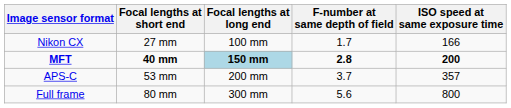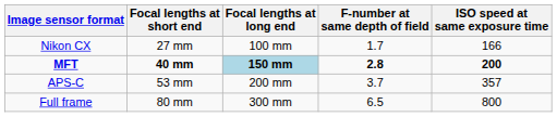 <table class="wikitable zebra">
 <tr>
 <th><a href='#'>Image sensor format</a></th>
 <th>Focal lengths at<br>short end</th>
 <th>Focal lengths at<br>long end</th>
 <th>F-number at<br>same depth of field</th>
 <th>ISO speed at<br>same exposure time</th>
 </tr>
 <tr>
 <td style="text-align:center"><a href='#'>Nikon CX</a></td>
 <td style="text-align:center">27 mm</td>
 <td style="text-align:center">100 mm</td>
 <td style="text-align:center">1.7</td>
 <td style="text-align:center">166</td>
 </tr>
 <tr>
 <td style="text-align:center"><strong><a href='#'>MFT</a></strong></td>
 <td style="text-align:center"><strong>40 mm</strong></td>
 <td style="background: lightblue; text-align:center"><strong>150 mm</strong></td>
 <td style="text-align:center"><strong>2.8</strong></td>
 <td style="text-align:center"><strong>200</strong></td>
 </tr>
 <tr>
 <td style="text-align:center"><a href='#'>APS-C</a></td>
 <td style="text-align:center">53 mm</td>
 <td style="text-align:center">200 mm</td>
 <td style="text-align:center">3.7</td>
 <td style="text-align:center">357</td>
 </tr>
 <tr>
 <td style="text-align:center"><a href='#'>Full frame</a></td>
 <td style="text-align:center">80 mm</td>
 <td style="text-align:center">300 mm</td>
-<td style="text-align:center">5.6</td>
+<td style="text-align:center">6.5</td>
 <td style="text-align:center">800</td>
 </tr>
 </table>
